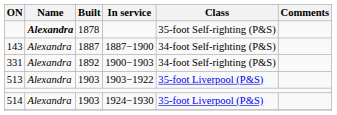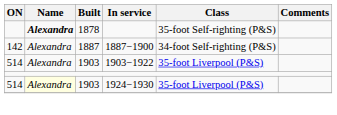 <table class="wikitable">
 <tr>
 <th>ON</th>
 <th>Name</th>
 <th>Built</th>
 <th>In service</th>
 <th>Class</th>
 <th>Comments</th>
 </tr>
 <tr>
 <td></td>
 <td><strong><em>Alexandra</em></strong></td>
 <td>1878</td>
 <td></td>
 <td>35-foot Self-righting (P&S)</td>
 <td></td>
 </tr>
 <tr>
-<td>143</td>
+<td>142</td>
 <td><em>Alexandra</em></td>
 <td>1887</td>
 <td>1887−1900</td>
 <td>34-foot Self-righting (P&S)</td>
 <td></td>
 </tr>
 <tr>
-<td>331</td>
-<td><em>Alexandra</em></td>
-<td>1892</td>
-<td>1900−1903</td>
-<td>34-foot Self-righting (P&S)</td>
-<td></td>
-</tr>
-<tr>
-<td>513</td>
+<td>514</td>
 <td><em>Alexandra</em></td>
 <td>1903</td>
 <td>1903−1922</td>
 <td><a href='#'>35-foot Liverpool (P&S)</a></td>
 <td></td>
 </tr>
 <tr>
 <td colspan=6 style=" text-align: center;"></td>
 </tr>
 <tr>
 <td>514</td>
-<td><em>Alexandra</em></td>
+<td style="background: lightyellow;"><em>Alexandra</em></td>
 <td>1903</td>
 <td>1924−1930</td>
 <td><a href='#'>35-foot Liverpool (P&S)</a></td>
 <td></td>
 </tr>
 <tr>
 </tr>
 </table>
